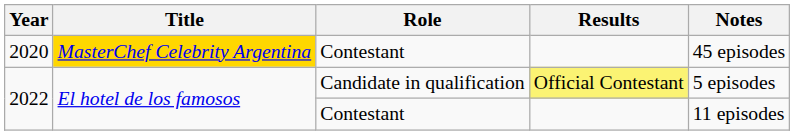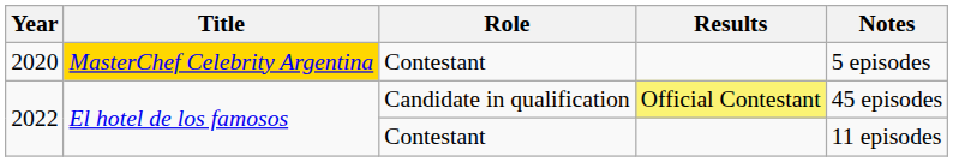 <table class="wikitable";>
 <tr>
 <th>Year</th>
 <th>Title</th>
 <th>Role</th>
 <th>Results</th>
 <th>Notes</th>
 </tr>
 <tr>
 <td>2020</td>
 <td style="background: gold;"><em><a href='#'>MasterChef Celebrity Argentina</a></em></td>
 <td>Contestant</td>
 <td></td>
-<td>45 episodes</td>
+<td>5 episodes</td>
 </tr>
 <tr>
 <td rowspan="2">2022</td>
 <td rowspan="2"><em><a href='#'>El hotel de los famosos</a></em></td>
 <td>Candidate in qualification</td>
 <td style="background:#FBF373">Official Contestant</td>
-<td>5 episodes</td>
+<td>45 episodes</td>
 </tr>
 <tr>
 <td>Contestant</td>
 <td></td>
 <td>11 episodes</td>
 </tr>
 </table>
